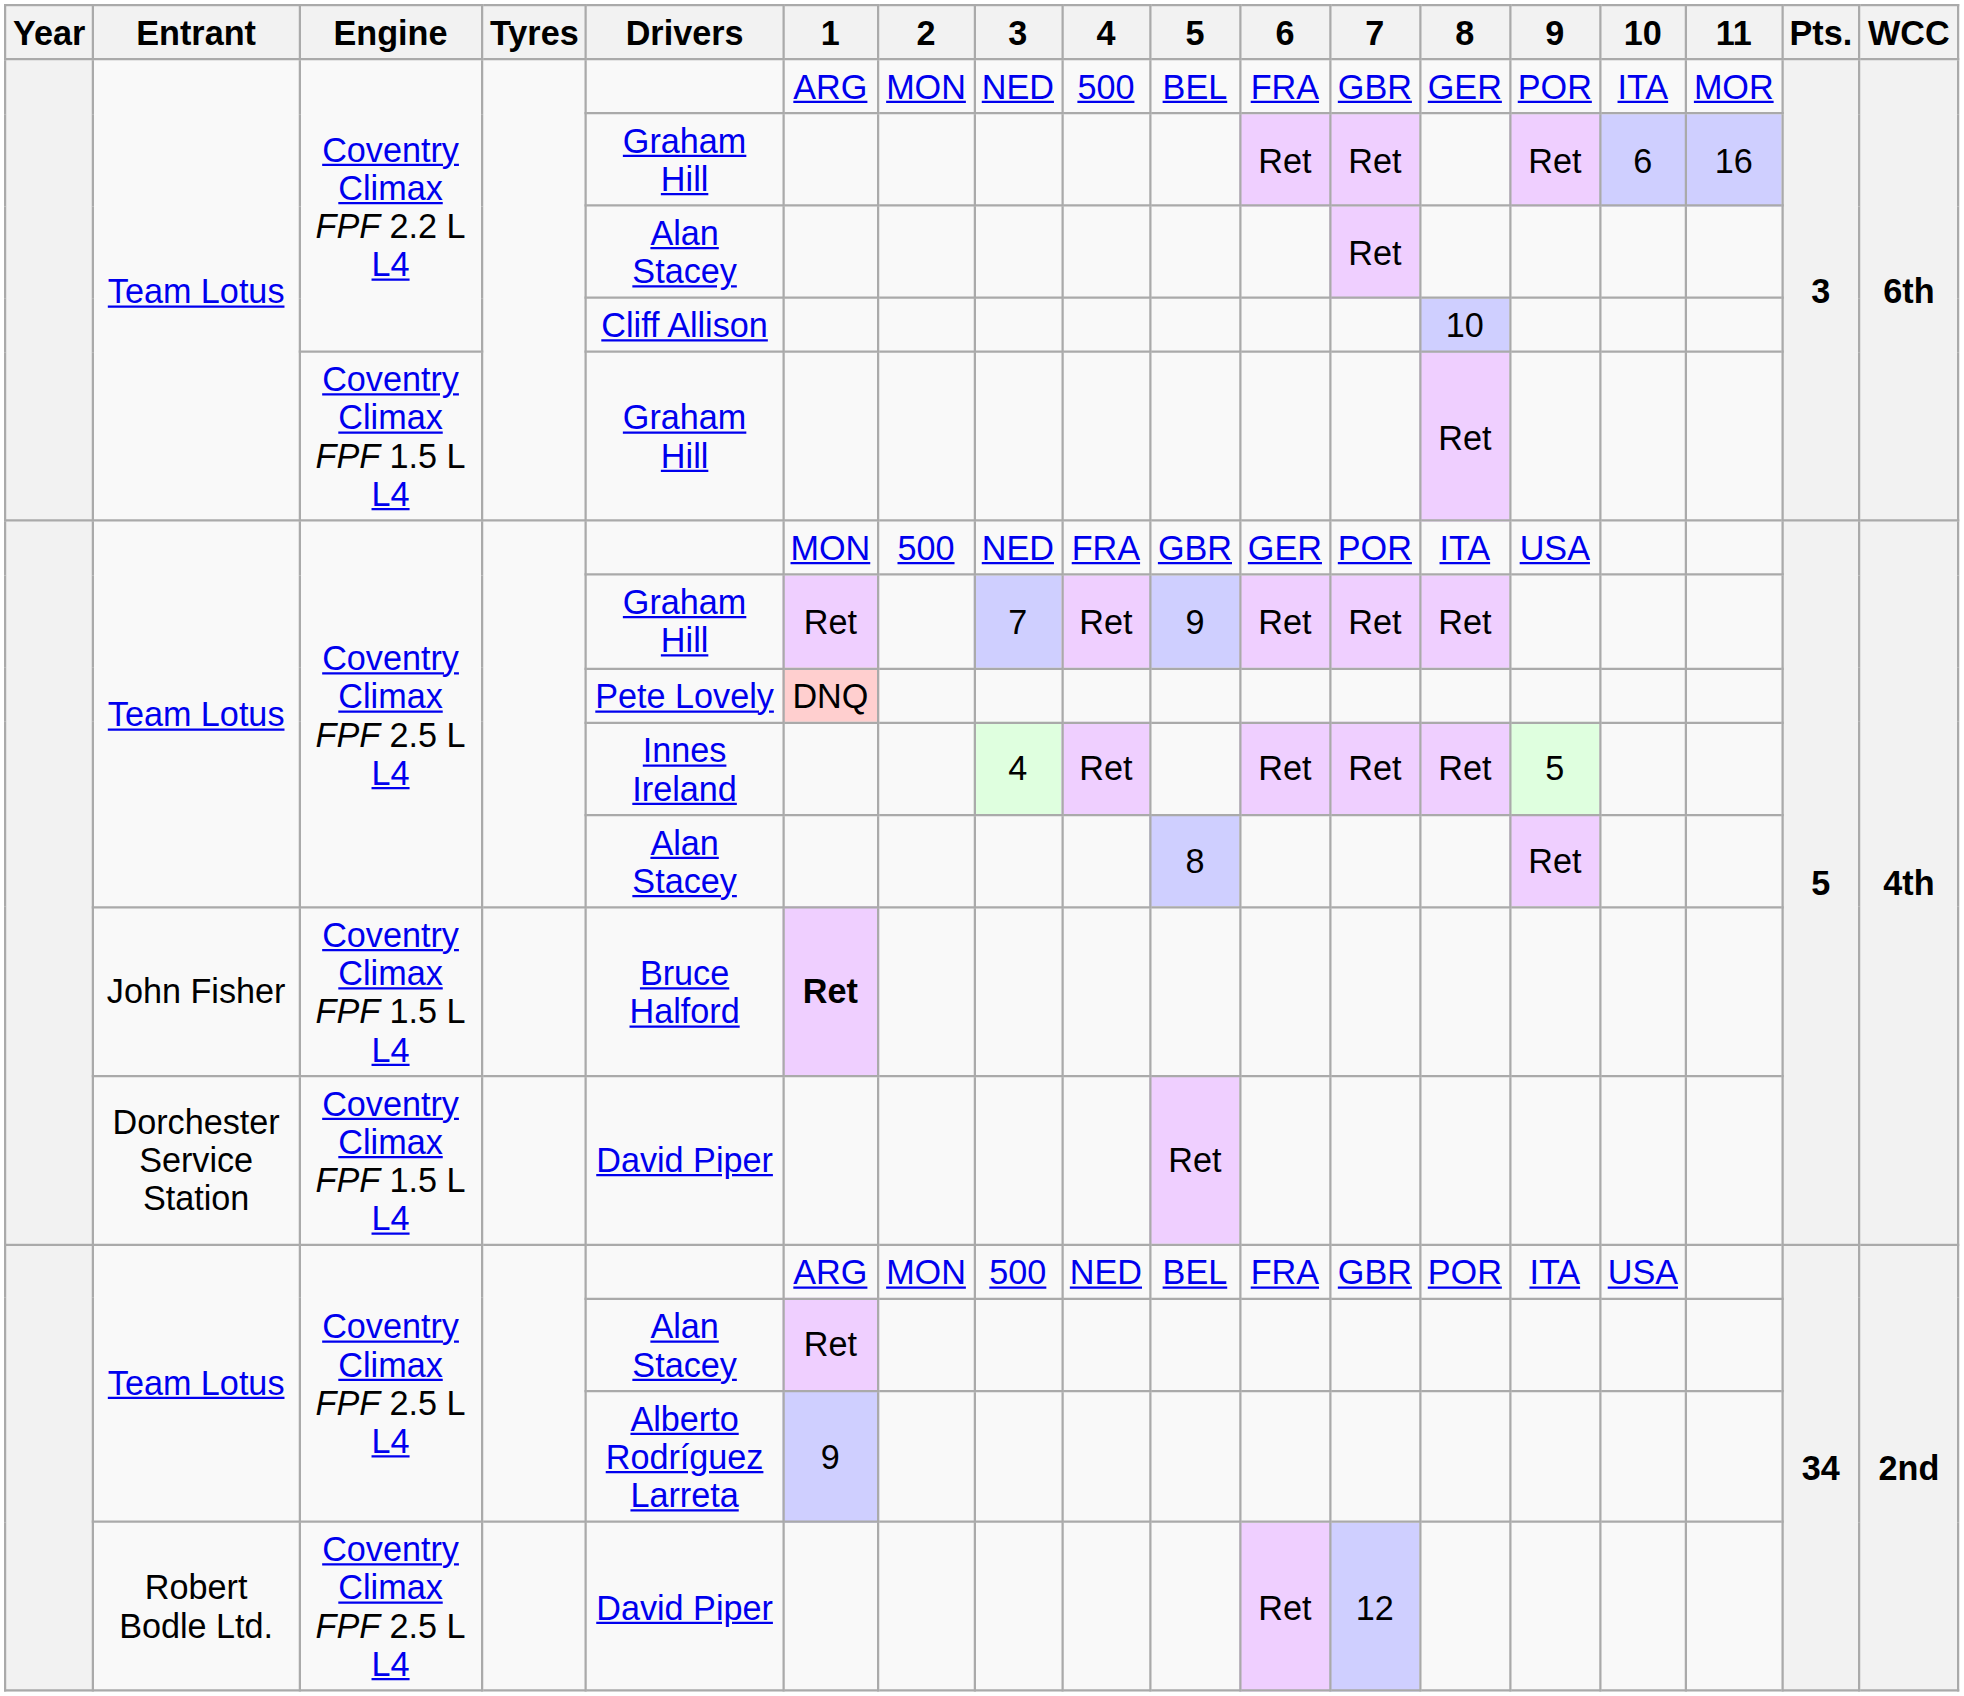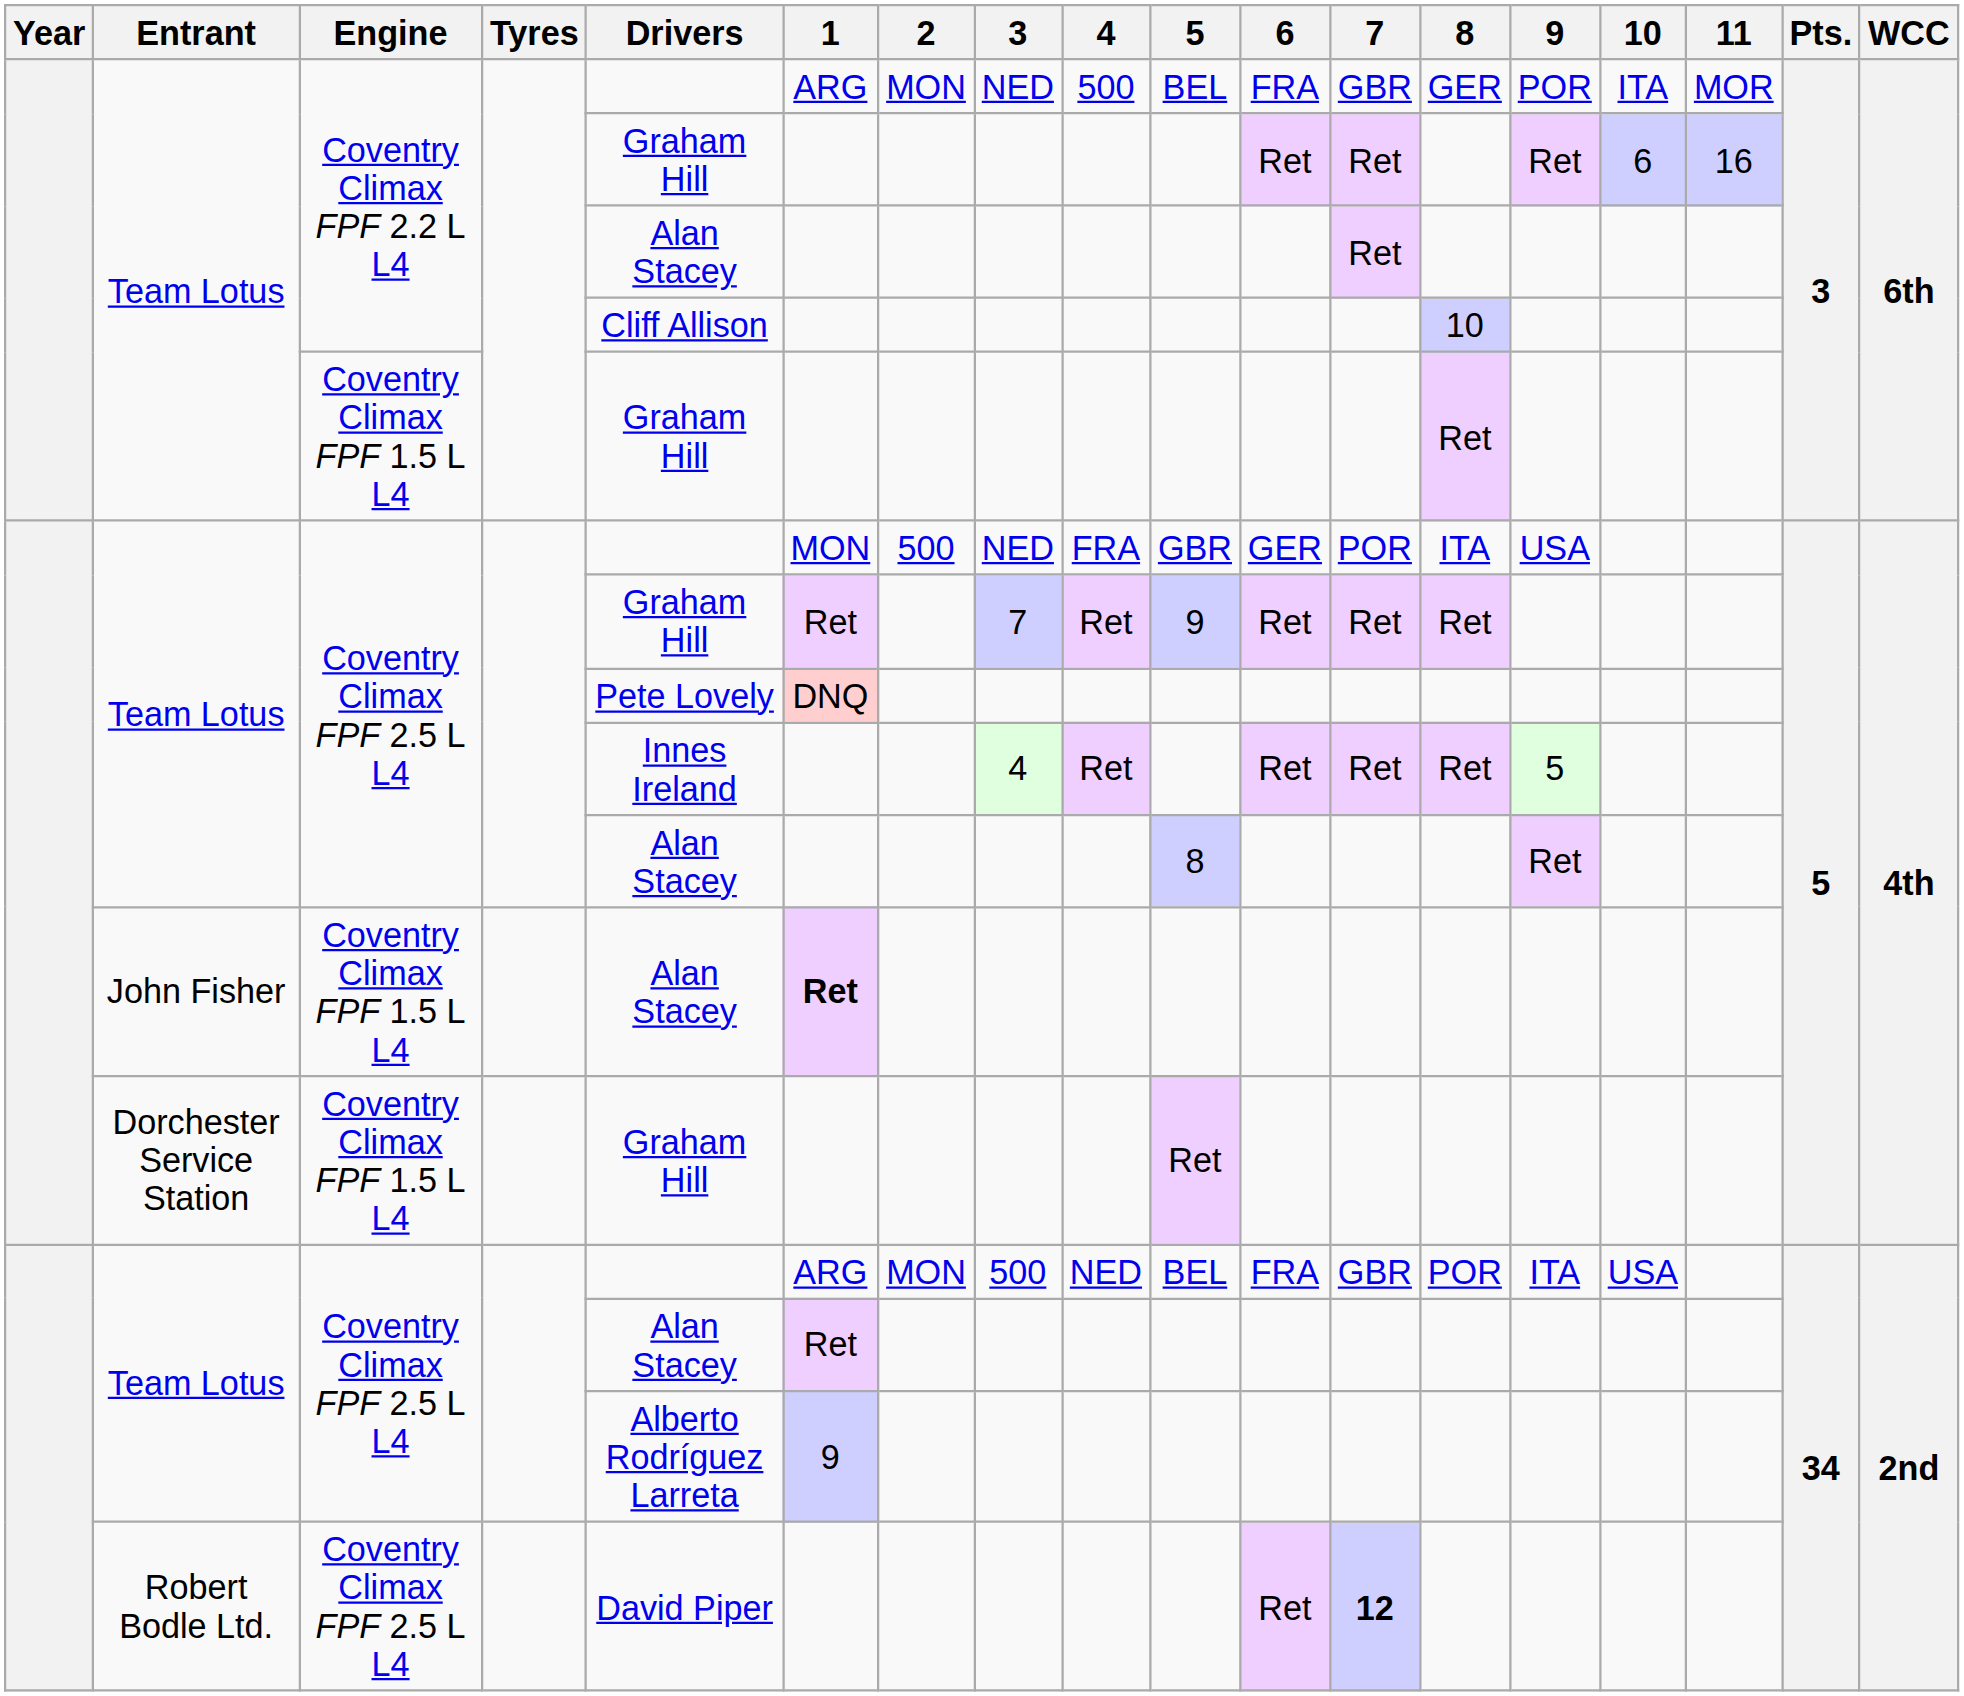 <table class="wikitable" style="text-align:center; font-size:95%">
 <tr>
 <th>Year</th>
 <th>Entrant</th>
 <th>Engine</th>
 <th>Tyres</th>
 <th>Drivers</th>
 <th>1</th>
 <th>2</th>
 <th>3</th>
 <th>4</th>
 <th>5</th>
 <th>6</th>
 <th>7</th>
 <th>8</th>
 <th>9</th>
 <th>10</th>
 <th>11</th>
 <th>Pts.</th>
 <th>WCC</th>
 </tr>
 <tr>
 <th rowspan="5"></th>
 <td rowspan="5"><a href='#'>Team Lotus</a></td>
 <td rowspan="4"><a href='#'>Coventry Climax</a> <em>FPF</em> 2.2 L <a href='#'>L4</a></td>
 <td rowspan="5"></td>
 <td></td>
 <td><a href='#'>ARG</a></td>
 <td><a href='#'>MON</a></td>
 <td><a href='#'>NED</a></td>
 <td><a href='#'>500</a></td>
 <td><a href='#'>BEL</a></td>
 <td><a href='#'>FRA</a></td>
 <td><a href='#'>GBR</a></td>
 <td><a href='#'>GER</a></td>
 <td><a href='#'>POR</a></td>
 <td><a href='#'>ITA</a></td>
 <td><a href='#'>MOR</a></td>
 <th rowspan="5">3</th>
 <th rowspan="5">6th</th>
 </tr>
 <tr>
 <td><a href='#'>Graham Hill</a></td>
 <td></td>
 <td></td>
 <td></td>
 <td></td>
 <td></td>
 <td style="background:#EFCFFF;">Ret</td>
 <td style="background:#EFCFFF;">Ret</td>
 <td></td>
 <td style="background:#EFCFFF;">Ret</td>
 <td style="background:#CFCFFF;">6</td>
 <td style="background:#CFCFFF;">16</td>
 </tr>
 <tr>
 <td><a href='#'>Alan Stacey</a></td>
 <td></td>
 <td></td>
 <td></td>
 <td></td>
 <td></td>
 <td></td>
 <td style="background:#EFCFFF;">Ret</td>
 <td></td>
 <td></td>
 <td></td>
 <td></td>
 </tr>
 <tr>
 <td><a href='#'>Cliff Allison</a></td>
 <td></td>
 <td></td>
 <td></td>
 <td></td>
 <td></td>
 <td></td>
 <td></td>
 <td style="background:#CFCFFF;">10</td>
 <td></td>
 <td></td>
 <td></td>
 </tr>
 <tr>
 <td><a href='#'>Coventry Climax</a> <em>FPF</em> 1.5 L <a href='#'>L4</a></td>
 <td><a href='#'>Graham Hill</a></td>
 <td></td>
 <td></td>
 <td></td>
 <td></td>
 <td></td>
 <td></td>
 <td></td>
 <td style="background:#EFCFFF;">Ret</td>
 <td></td>
 <td></td>
 <td></td>
 </tr>
 <tr>
 <th rowspan="7"></th>
 <td rowspan="5"><a href='#'>Team Lotus</a></td>
 <td rowspan="5"><a href='#'>Coventry Climax</a> <em>FPF</em> 2.5 L <a href='#'>L4</a></td>
 <td rowspan="5"></td>
 <td></td>
 <td><a href='#'>MON</a></td>
 <td><a href='#'>500</a></td>
 <td><a href='#'>NED</a></td>
 <td><a href='#'>FRA</a></td>
 <td><a href='#'>GBR</a></td>
 <td><a href='#'>GER</a></td>
 <td><a href='#'>POR</a></td>
 <td><a href='#'>ITA</a></td>
 <td><a href='#'>USA</a></td>
 <td></td>
 <td></td>
 <th rowspan="7">5</th>
 <th rowspan="7">4th</th>
 </tr>
 <tr>
 <td><a href='#'>Graham Hill</a></td>
 <td style="background:#EFCFFF;">Ret</td>
 <td></td>
 <td style="background:#CFCFFF;">7</td>
 <td style="background:#EFCFFF;">Ret</td>
 <td style="background:#CFCFFF;">9</td>
 <td style="background:#EFCFFF;">Ret</td>
 <td style="background:#EFCFFF;">Ret</td>
 <td style="background:#EFCFFF;">Ret</td>
 <td></td>
 <td></td>
 <td></td>
 </tr>
 <tr>
 <td><a href='#'>Pete Lovely</a></td>
 <td style="background:#FFCFCF;">DNQ</td>
 <td></td>
 <td></td>
 <td></td>
 <td></td>
 <td></td>
 <td></td>
 <td></td>
 <td></td>
 <td></td>
 <td></td>
 </tr>
 <tr>
 <td><a href='#'>Innes Ireland</a></td>
 <td></td>
 <td></td>
 <td style="background:#DFFFDF;">4</td>
 <td style="background:#EFCFFF;">Ret</td>
 <td></td>
 <td style="background:#EFCFFF;">Ret</td>
 <td style="background:#EFCFFF;">Ret</td>
 <td style="background:#EFCFFF;">Ret</td>
 <td style="background:#DFFFDF;">5</td>
 <td></td>
 <td></td>
 </tr>
 <tr>
 <td><a href='#'>Alan Stacey</a></td>
 <td></td>
 <td></td>
 <td></td>
 <td></td>
 <td style="background:#CFCFFF;">8</td>
 <td></td>
 <td></td>
 <td></td>
 <td style="background:#EFCFFF;">Ret</td>
 <td></td>
 <td></td>
 </tr>
 <tr>
 <td>John Fisher</td>
 <td><a href='#'>Coventry Climax</a> <em>FPF</em> 1.5 L <a href='#'>L4</a></td>
 <td></td>
-<td><a href='#'>Bruce Halford</a></td>
+<td><a href='#'>Alan Stacey</a></td>
 <td style="background:#EFCFFF;"><strong>Ret</strong></td>
 <td></td>
 <td></td>
 <td></td>
 <td></td>
 <td></td>
 <td></td>
 <td></td>
 <td></td>
 <td></td>
 <td></td>
 </tr>
 <tr>
 <td>Dorchester Service Station</td>
 <td><a href='#'>Coventry Climax</a> <em>FPF</em> 1.5 L <a href='#'>L4</a></td>
 <td></td>
-<td><a href='#'>David Piper</a></td>
+<td><a href='#'>Graham Hill</a></td>
 <td></td>
 <td></td>
 <td></td>
 <td></td>
 <td style="background:#EFCFFF;">Ret</td>
 <td></td>
 <td></td>
 <td></td>
 <td></td>
 <td></td>
 <td></td>
 </tr>
 <tr>
 <th rowspan="4"></th>
 <td rowspan="3"><a href='#'>Team Lotus</a></td>
 <td rowspan="3"><a href='#'>Coventry Climax</a> <em>FPF</em> 2.5 L <a href='#'>L4</a></td>
 <td rowspan="3"></td>
 <td></td>
 <td><a href='#'>ARG</a></td>
 <td><a href='#'>MON</a></td>
 <td><a href='#'>500</a></td>
 <td><a href='#'>NED</a></td>
 <td><a href='#'>BEL</a></td>
 <td><a href='#'>FRA</a></td>
 <td><a href='#'>GBR</a></td>
 <td><a href='#'>POR</a></td>
 <td><a href='#'>ITA</a></td>
 <td><a href='#'>USA</a></td>
 <td></td>
 <th rowspan="4">34</th>
 <th rowspan="4">2nd</th>
 </tr>
 <tr>
 <td><a href='#'>Alan Stacey</a></td>
 <td style="background:#EFCFFF;">Ret</td>
 <td></td>
 <td></td>
 <td></td>
 <td></td>
 <td></td>
 <td></td>
 <td></td>
 <td></td>
 <td></td>
 <td></td>
 </tr>
 <tr>
 <td><a href='#'>Alberto Rodríguez Larreta</a></td>
 <td style="background:#CFCFFF;">9</td>
 <td></td>
 <td></td>
 <td></td>
 <td></td>
 <td></td>
 <td></td>
 <td></td>
 <td></td>
 <td></td>
 <td></td>
 </tr>
 <tr>
 <td>Robert Bodle Ltd.</td>
 <td><a href='#'>Coventry Climax</a> <em>FPF</em> 2.5 L <a href='#'>L4</a></td>
 <td></td>
 <td><a href='#'>David Piper</a></td>
 <td></td>
 <td></td>
 <td></td>
 <td></td>
 <td></td>
 <td style="background:#EFCFFF;">Ret</td>
-<td style="background:#CFCFFF;">12</td>
+<td style="background:#CFCFFF;"><strong>12</strong></td>
 <td></td>
 <td></td>
 <td></td>
 <td></td>
 </tr>
 </table>
